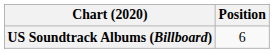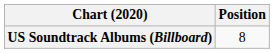 <table class="wikitable plainrowheaders" style="text-align:center">
 <tr>
 <th scope="col">Chart (2020)</th>
 <th scope="col">Position</th>
 </tr>
 <tr>
 <th scope="row">US Soundtrack Albums (<em>Billboard</em>)</th>
-<td>6</td>
+<td>8</td>
 </tr>
 </table>
